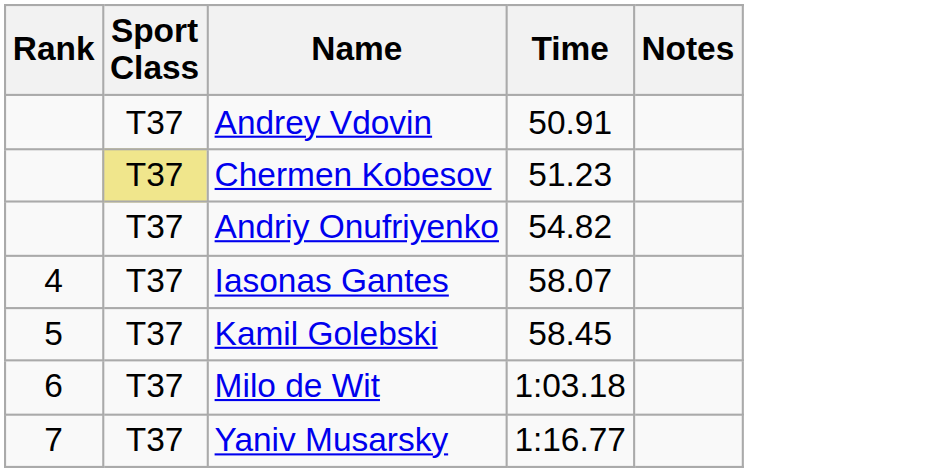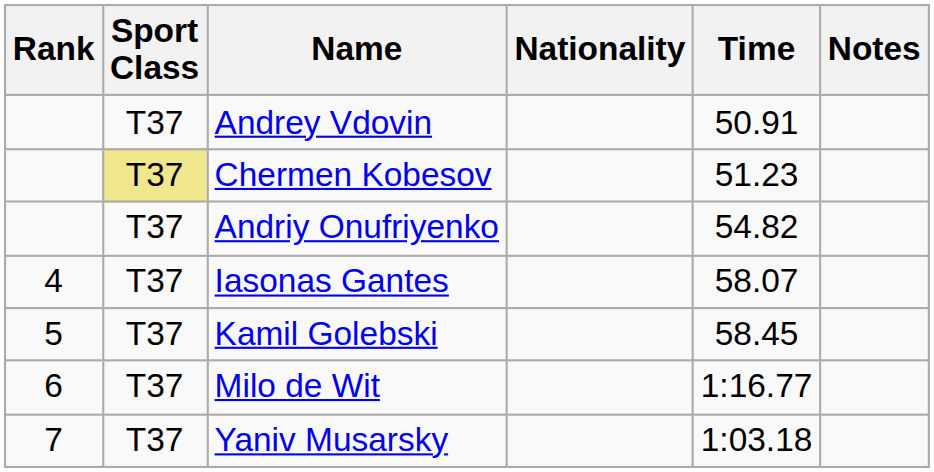 <table class="wikitable sortable" style="text-align:center">
 <tr>
 <th>Rank</th>
 <th>Sport<br>Class</th>
 <th>Name</th>
+<th>Nationality</th>
 <th>Time</th>
 <th>Notes</th>
 </tr>
 <tr>
 <td></td>
 <td>T37</td>
 <td align=left><a href='#'>Andrey Vdovin</a></td>
+<td align=left></td>
 <td>50.91</td>
 <td></td>
 </tr>
 <tr>
 <td></td>
 <td style="background: khaki;">T37</td>
 <td align=left><a href='#'>Chermen Kobesov</a></td>
+<td align=left></td>
 <td>51.23</td>
 <td></td>
 </tr>
 <tr>
 <td></td>
 <td>T37</td>
 <td align=left><a href='#'>Andriy Onufriyenko</a></td>
+<td align=left></td>
 <td>54.82</td>
 <td></td>
 </tr>
 <tr>
 <td>4</td>
 <td>T37</td>
 <td align=left><a href='#'>Iasonas Gantes</a></td>
+<td align=left></td>
 <td>58.07</td>
 <td></td>
 </tr>
 <tr>
 <td>5</td>
 <td>T37</td>
 <td align=left><a href='#'>Kamil Golebski</a></td>
+<td align=left></td>
 <td>58.45</td>
 <td></td>
 </tr>
 <tr>
 <td>6</td>
 <td>T37</td>
 <td align=left><a href='#'>Milo de Wit</a></td>
-<td>1:03.18</td>
+<td align=left></td>
+<td>1:16.77</td>
 <td></td>
 </tr>
 <tr>
 <td>7</td>
 <td>T37</td>
 <td align=left><a href='#'>Yaniv Musarsky</a></td>
-<td>1:16.77</td>
+<td align=left></td>
+<td>1:03.18</td>
 <td></td>
 </tr>
 </table>
